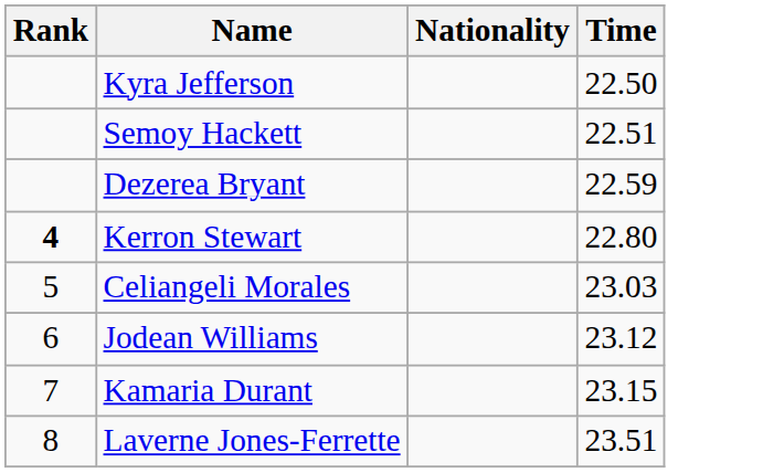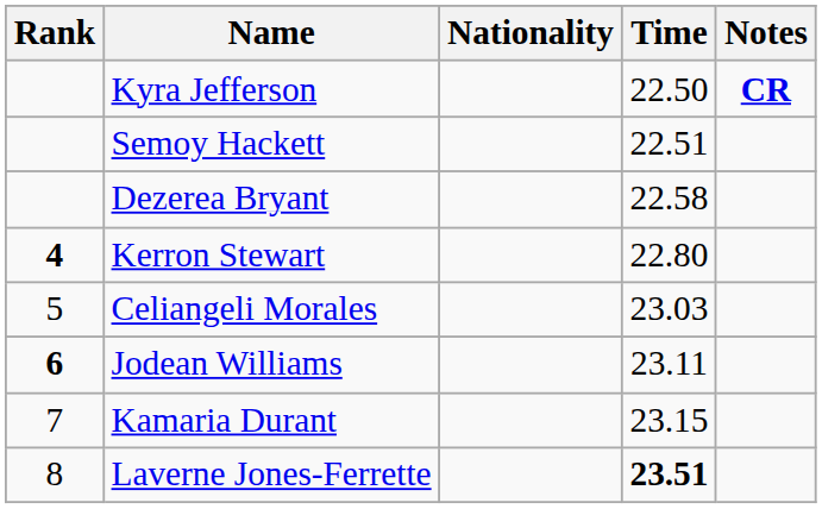 <table class="wikitable sortable" style="text-align:center">
 <tr>
 <th>Rank</th>
 <th>Name</th>
 <th>Nationality</th>
 <th>Time</th>
+<th>Notes</th>
 </tr>
 <tr>
 <td align=center></td>
 <td align=left><a href='#'>Kyra Jefferson</a></td>
 <td align=left></td>
 <td>22.50</td>
+<td><strong><a href='#'>CR</a></strong></td>
 </tr>
 <tr>
 <td align=center></td>
 <td align=left><a href='#'>Semoy Hackett</a></td>
 <td align=left></td>
 <td>22.51</td>
+<td></td>
 </tr>
 <tr>
 <td align=center></td>
 <td align=left><a href='#'>Dezerea Bryant</a></td>
 <td align=left></td>
-<td>22.59</td>
+<td>22.58</td>
+<td></td>
 </tr>
 <tr>
 <td align=center><strong>4</strong></td>
 <td align=left><a href='#'>Kerron Stewart</a></td>
 <td align=left></td>
 <td>22.80</td>
+<td></td>
 </tr>
 <tr>
 <td align=center>5</td>
 <td align=left><a href='#'>Celiangeli Morales</a></td>
 <td align=left></td>
 <td>23.03</td>
+<td></td>
 </tr>
 <tr>
-<td align=center>6</td>
+<td align=center><strong>6</strong></td>
 <td align=left><a href='#'>Jodean Williams</a></td>
 <td align=left></td>
-<td>23.12</td>
+<td>23.11</td>
+<td></td>
 </tr>
 <tr>
 <td align=center>7</td>
 <td align=left><a href='#'>Kamaria Durant</a></td>
 <td align=left></td>
 <td>23.15</td>
+<td></td>
 </tr>
 <tr>
 <td align=center>8</td>
 <td align=left><a href='#'>Laverne Jones-Ferrette</a></td>
 <td align=left></td>
-<td>23.51</td>
+<td><strong>23.51</strong></td>
+<td></td>
 </tr>
 </table>
